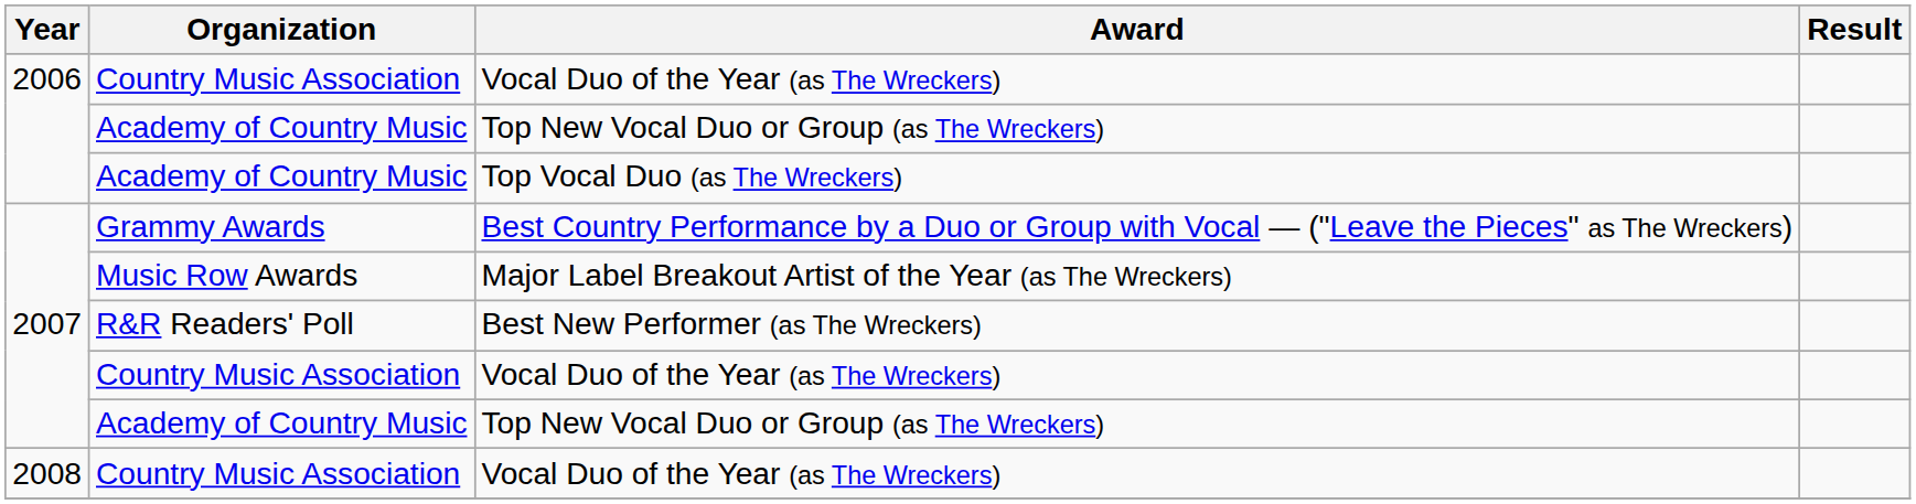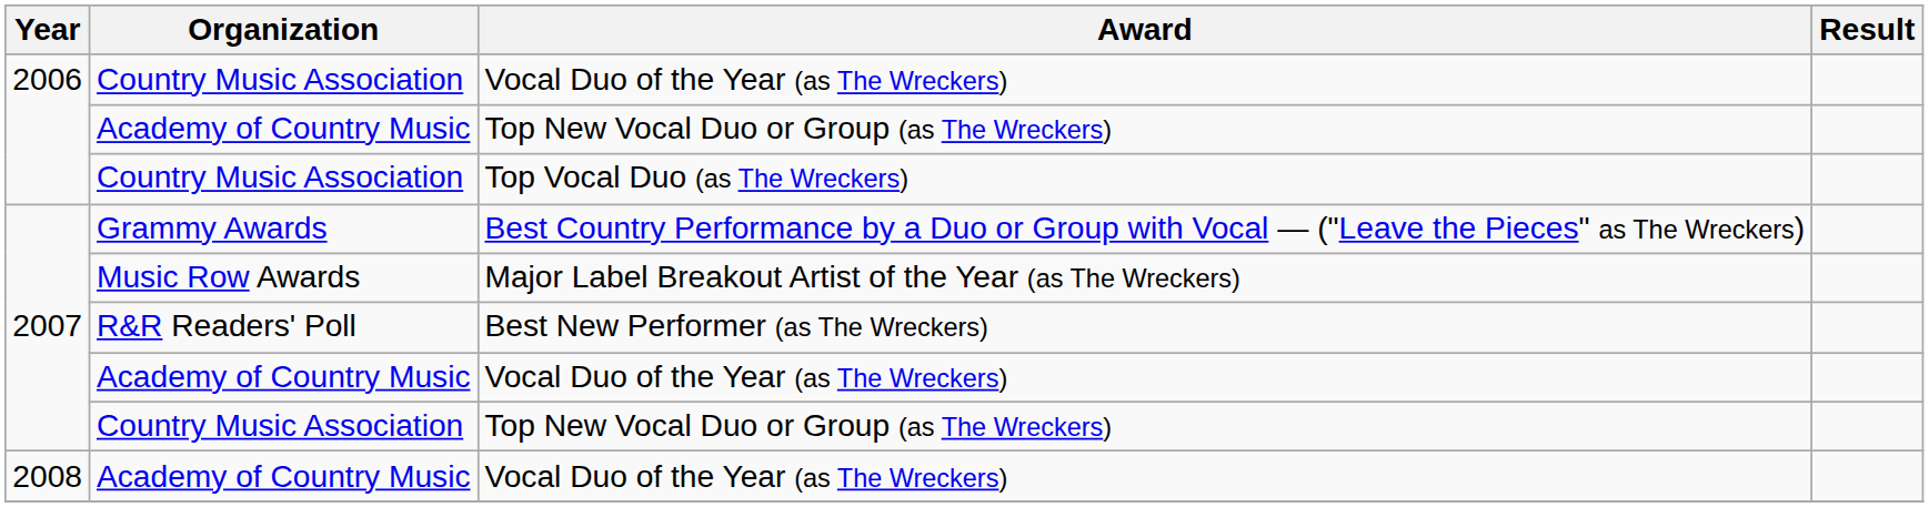 <table class="wikitable">
 <tr>
 <th>Year</th>
 <th>Organization</th>
 <th>Award</th>
 <th>Result</th>
 </tr>
 <tr>
 <td valign="top" rowspan="3">2006</td>
 <td valign="top"><a href='#'>Country Music Association</a></td>
 <td>Vocal Duo of the Year <small>(as <a href='#'>The Wreckers</a>)</small></td>
 <td></td>
 </tr>
 <tr>
 <td><a href='#'>Academy of Country Music</a></td>
 <td>Top New Vocal Duo or Group <small>(as <a href='#'>The Wreckers</a>)</small></td>
 <td></td>
 </tr>
 <tr>
-<td><a href='#'>Academy of Country Music</a></td>
+<td valign="top"><a href='#'>Country Music Association</a></td>
 <td>Top Vocal Duo <small>(as <a href='#'>The Wreckers</a>)</small></td>
 <td></td>
 </tr>
 <tr>
 <td valign="center" rowspan="5">2007</td>
 <td><a href='#'>Grammy Awards</a></td>
 <td><a href='#'>Best Country Performance by a Duo or Group with Vocal</a> — ("<a href='#'>Leave the Pieces</a>" <small>as The Wreckers</small>)</td>
 <td></td>
 </tr>
 <tr>
 <td><a href='#'>Music Row</a> Awards</td>
 <td>Major Label Breakout Artist of the Year <small>(as The Wreckers)</small></td>
 <td></td>
 </tr>
 <tr>
 <td><a href='#'>R&R</a> Readers' Poll</td>
 <td>Best New Performer <small>(as The Wreckers)</small></td>
 <td></td>
 </tr>
 <tr>
-<td><a href='#'>Country Music Association</a></td>
+<td><a href='#'>Academy of Country Music</a></td>
 <td>Vocal Duo of the Year <small>(as <a href='#'>The Wreckers</a>)</small></td>
 <td></td>
 </tr>
 <tr>
-<td><a href='#'>Academy of Country Music</a></td>
+<td><a href='#'>Country Music Association</a></td>
 <td>Top New Vocal Duo or Group <small>(as <a href='#'>The Wreckers</a>)</small></td>
 <td></td>
 </tr>
 <tr>
 <td valign="top">2008</td>
-<td valign="top"><a href='#'>Country Music Association</a></td>
+<td><a href='#'>Academy of Country Music</a></td>
 <td>Vocal Duo of the Year <small>(as <a href='#'>The Wreckers</a>)</small></td>
 <td></td>
 </tr>
 <tr>
 </tr>
 </table>
